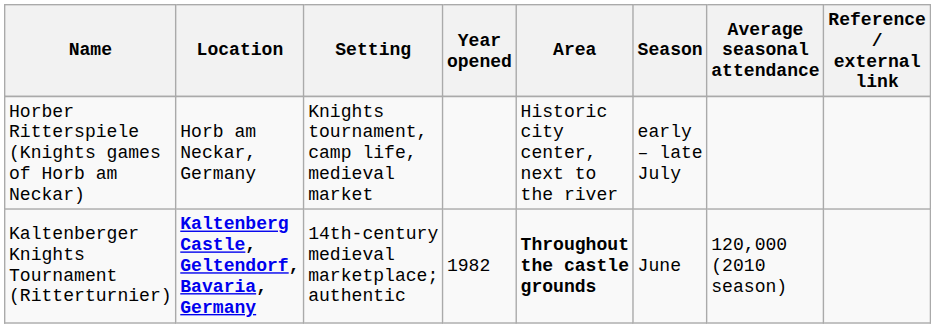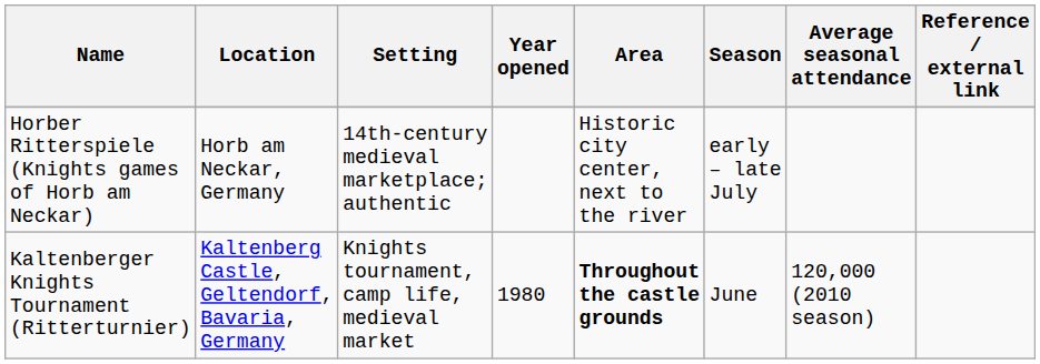 <table class="wikitable sortable">
 <tr>
 <th>Name</th>
 <th>Location</th>
 <th>Setting</th>
 <th>Year opened</th>
 <th>Area</th>
 <th>Season</th>
 <th>Average seasonal attendance</th>
 <th>Reference / external link</th>
 </tr>
 <tr ->
 </tr>
 <tr>
 <td>Horber Ritterspiele (Knights games of Horb am Neckar)</td>
 <td>Horb am Neckar, Germany</td>
-<td>Knights tournament, camp life, medieval market</td>
+<td>14th-century medieval marketplace; authentic</td>
 <td></td>
 <td>Historic city center, next to the river</td>
 <td>early – late July</td>
 <td></td>
 <td></td>
 </tr>
 <tr>
 <td>Kaltenberger Knights Tournament (Ritterturnier)</td>
-<td><strong><a href='#'>Kaltenberg Castle</a>, <a href='#'>Geltendorf</a>, <a href='#'>Bavaria</a>, <a href='#'>Germany</a></strong></td>
-<td>14th-century medieval marketplace; authentic</td>
-<td>1982</td>
+<td><a href='#'>Kaltenberg Castle</a>, <a href='#'>Geltendorf</a>, <a href='#'>Bavaria</a>, <a href='#'>Germany</a></td>
+<td>Knights tournament, camp life, medieval market</td>
+<td>1980</td>
 <td><strong>Throughout the castle grounds</strong></td>
 <td>June</td>
 <td>120,000 (2010 season)</td>
 <td></td>
 </tr>
 </table>
